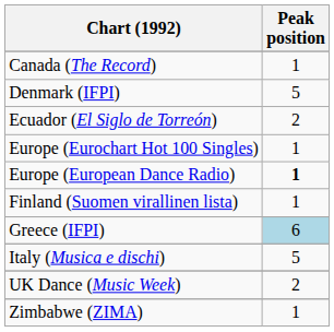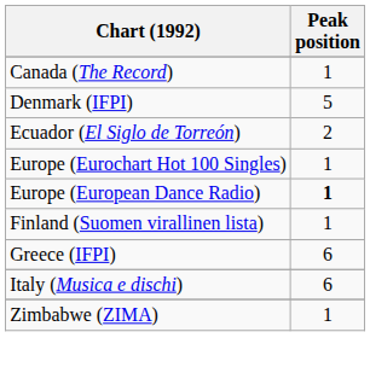 <table class="wikitable sortable">
 <tr>
 <th>Chart (1992)</th>
 <th>Peak<br>position</th>
 </tr>
 <tr>
 </tr>
 <tr>
 </tr>
 <tr>
 </tr>
 <tr>
 </tr>
 <tr>
 </tr>
 <tr>
 <td>Canada (<em><a href='#'>The Record</a></em>)</td>
 <td align="center">1</td>
 </tr>
 <tr>
 <td>Denmark (<a href='#'>IFPI</a>)</td>
 <td align="center">5</td>
 </tr>
 <tr>
 <td>Ecuador (<em><a href='#'>El Siglo de Torreón</a></em>)</td>
 <td align="center">2</td>
 </tr>
 <tr>
 <td>Europe (<a href='#'>Eurochart Hot 100 Singles</a>)</td>
 <td align="center">1</td>
 </tr>
 <tr>
 <td>Europe (<a href='#'>European Dance Radio</a>)</td>
 <td align="center"><strong>1</strong></td>
 </tr>
 <tr>
 <td>Finland (<a href='#'>Suomen virallinen lista</a>)</td>
 <td align="center">1</td>
 </tr>
 <tr>
 </tr>
 <tr>
 </tr>
 <tr>
 <td>Greece (<a href='#'>IFPI</a>)</td>
-<td align="center" style="background: lightblue;">6</td>
+<td align="center">6</td>
 </tr>
 <tr>
 </tr>
 <tr>
 <td>Italy (<em><a href='#'>Musica e dischi</a></em>)</td>
-<td align="center">5</td>
+<td align="center">6</td>
 </tr>
 <tr>
 </tr>
 <tr>
 </tr>
 <tr>
 </tr>
 <tr>
 </tr>
 <tr>
 </tr>
 <tr>
 </tr>
 <tr>
 </tr>
 <tr>
-<td>UK Dance (<em><a href='#'>Music Week</a></em>)</td>
-<td align="center">2</td>
-</tr>
-<tr>
 </tr>
 <tr>
 </tr>
 <tr>
 </tr>
 <tr>
 </tr>
 <tr>
 </tr>
 <tr>
 <td>Zimbabwe (<a href='#'>ZIMA</a>)</td>
 <td align="center">1</td>
 </tr>
 </table>
